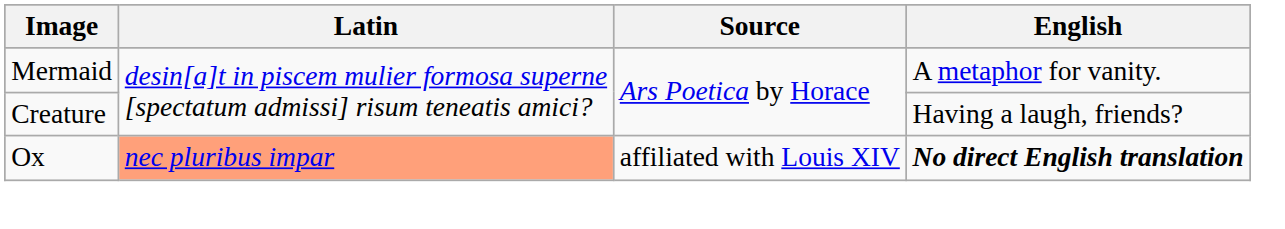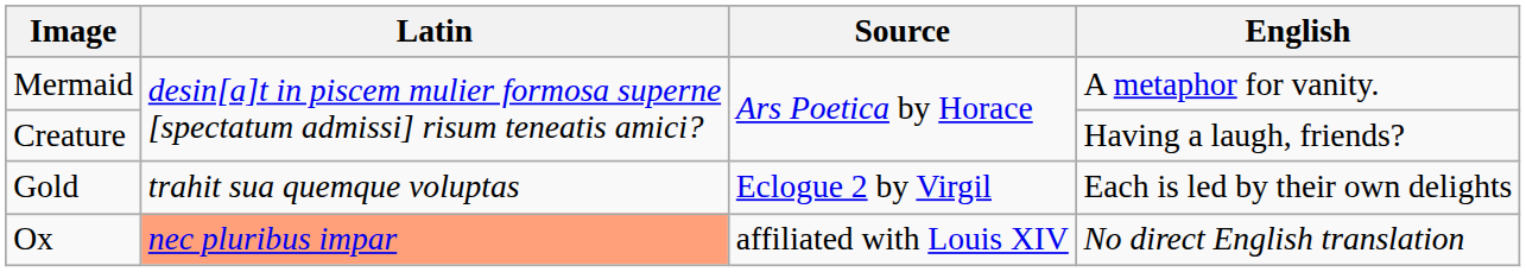 <table class="wikitable">
 <tr>
 <th>Image</th>
 <th>Latin</th>
 <th>Source</th>
 <th>English</th>
 </tr>
 <tr>
 <td>Mermaid</td>
 <td rowspan=2><em><a href='#'>desin[a]t in piscem mulier formosa superne</a></em> <br> <em>[spectatum admissi] risum teneatis amici?</em></td>
 <td rowspan=2><em><a href='#'>Ars Poetica</a></em> by <a href='#'>Horace</a></td>
 <td>A <a href='#'>metaphor</a> for vanity.</td>
 </tr>
 <tr>
 <td>Creature</td>
 <td>Having a laugh, friends?</td>
 </tr>
 <tr>
+<td>Gold</td>
+<td><em>trahit sua quemque voluptas</em></td>
+<td><a href='#'>Eclogue 2</a> by <a href='#'>Virgil</a></td>
+<td>Each is led by their own delights</td>
+</tr>
+<tr>
 <td>Ox</td>
 <td style="background: lightsalmon;"><em><a href='#'>nec pluribus impar</a></em></td>
 <td>affiliated with <a href='#'>Louis XIV</a></td>
-<td><strong><em>No direct English translation</em></strong></td>
+<td><em>No direct English translation</em></td>
 </tr>
 </table>
